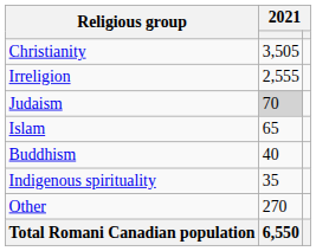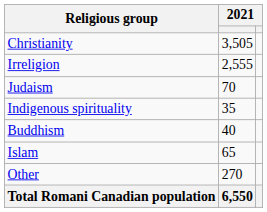 <table class="wikitable sortable">
 <tr>
 <th rowspan="2">Religious group</th>
 <th colspan="2">2021</th>
 </tr>
 <tr>
 <th><a href='#'></a></th>
 <th></th>
 </tr>
 <tr>
 <td><a href='#'>Christianity</a></td>
 <td>3,505</td>
 <td></td>
 </tr>
 <tr>
 <td><a href='#'>Irreligion</a></td>
 <td>2,555</td>
 <td></td>
 </tr>
 <tr>
 <td><a href='#'>Judaism</a></td>
-<td style="background: lightgrey;">70</td>
+<td>70</td>
 <td></td>
 </tr>
 <tr>
-<td><a href='#'>Islam</a></td>
-<td>65</td>
+<td><a href='#'>Indigenous spirituality</a></td>
+<td>35</td>
 <td></td>
 </tr>
 <tr>
 <td><a href='#'>Buddhism</a></td>
 <td>40</td>
 <td></td>
 </tr>
 <tr>
-<td><a href='#'>Indigenous spirituality</a></td>
-<td>35</td>
+<td><a href='#'>Islam</a></td>
+<td>65</td>
 <td></td>
 </tr>
 <tr>
 <td><a href='#'>Other</a></td>
 <td>270</td>
 <td></td>
 </tr>
 <tr>
 <th>Total Romani Canadian population</th>
 <th>6,550</th>
 <th></th>
 </tr>
 </table>
